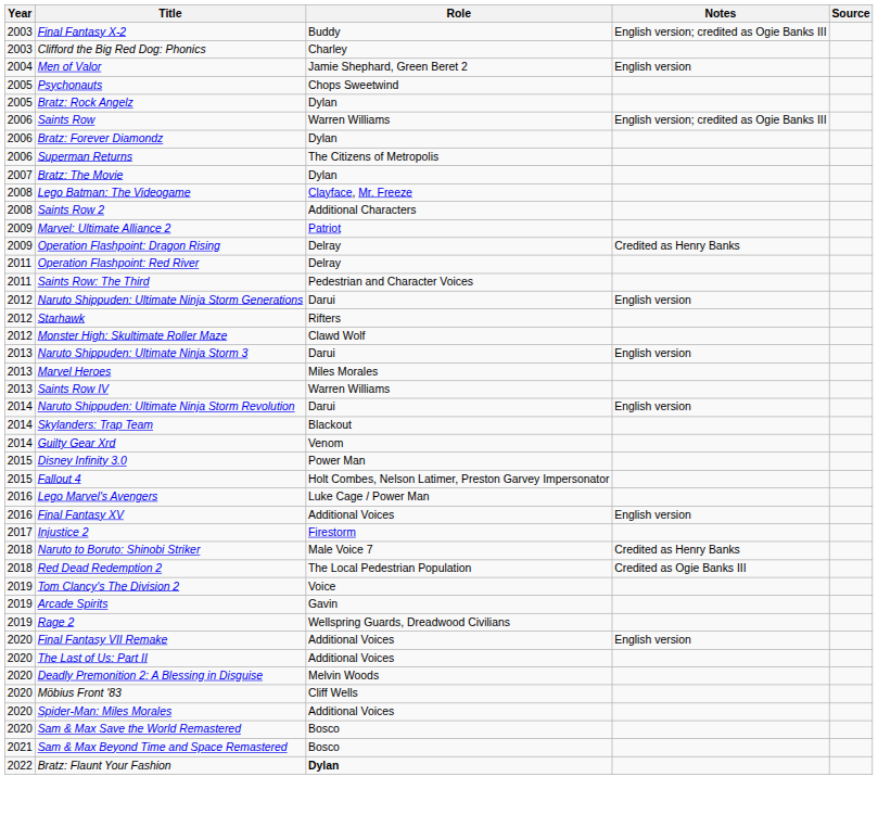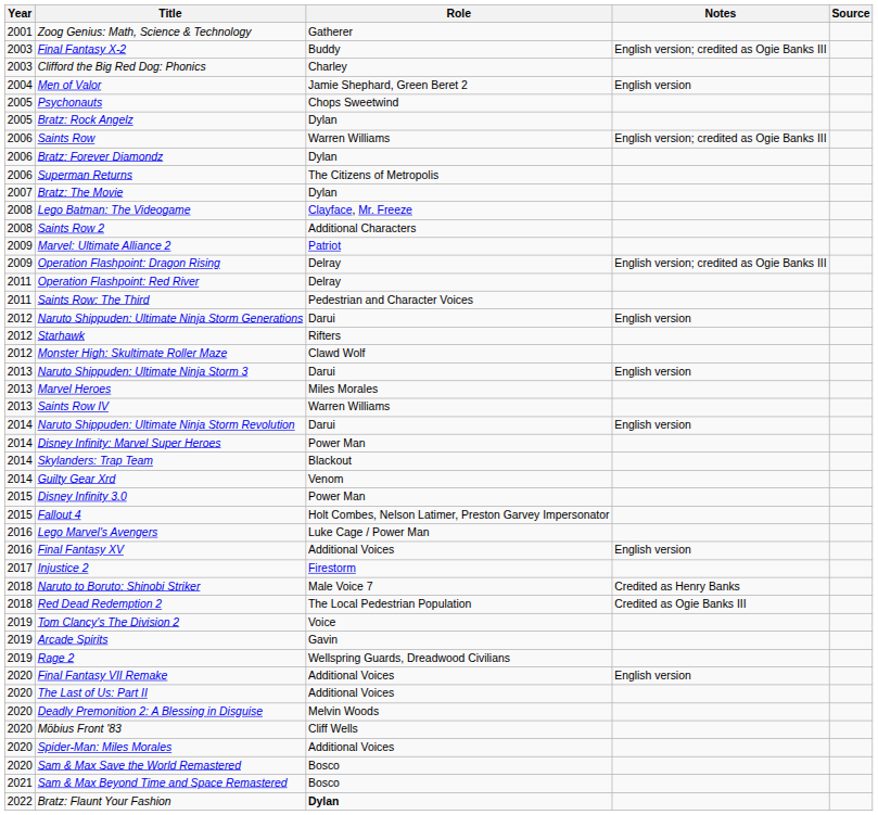 <table class="wikitable sortable">
 <tr>
 <th>Year</th>
 <th>Title</th>
 <th>Role</th>
 <th>Notes</th>
 <th>Source</th>
+</tr>
+<tr>
+<td>2001</td>
+<td><em>Zoog Genius: Math, Science & Technology</em></td>
+<td>Gatherer</td>
+<td></td>
+<td></td>
 </tr>
 <tr>
 <td>2003</td>
 <td><em><a href='#'>Final Fantasy X-2</a></em></td>
 <td>Buddy</td>
 <td>English version; credited as Ogie Banks III</td>
 <td></td>
 </tr>
 <tr>
 <td>2003</td>
 <td><em>Clifford the Big Red Dog: Phonics</em></td>
 <td>Charley</td>
 <td></td>
 <td></td>
 </tr>
 <tr>
 <td>2004</td>
 <td><em><a href='#'>Men of Valor</a></em></td>
 <td>Jamie Shephard, Green Beret 2</td>
 <td>English version</td>
 <td></td>
 </tr>
 <tr>
 <td>2005</td>
 <td><em><a href='#'>Psychonauts</a></em></td>
 <td>Chops Sweetwind</td>
 <td></td>
 <td></td>
 </tr>
 <tr>
 <td>2005</td>
 <td><em><a href='#'>Bratz: Rock Angelz</a></em></td>
 <td>Dylan</td>
 <td></td>
 <td></td>
 </tr>
 <tr>
 <td>2006</td>
 <td><em><a href='#'>Saints Row</a></em></td>
 <td>Warren Williams</td>
 <td>English version; credited as Ogie Banks III</td>
 <td></td>
 </tr>
 <tr>
 <td>2006</td>
 <td><em><a href='#'>Bratz: Forever Diamondz</a></em></td>
 <td>Dylan</td>
 <td></td>
 <td></td>
 </tr>
 <tr>
 <td>2006</td>
 <td><em><a href='#'>Superman Returns</a></em></td>
 <td>The Citizens of Metropolis</td>
 <td></td>
 <td></td>
 </tr>
 <tr>
 <td>2007</td>
 <td><em><a href='#'>Bratz: The Movie</a></em></td>
 <td>Dylan</td>
 <td></td>
 <td></td>
 </tr>
 <tr>
 <td>2008</td>
 <td><em><a href='#'>Lego Batman: The Videogame</a></em></td>
 <td><a href='#'>Clayface</a>, <a href='#'>Mr. Freeze</a></td>
 <td></td>
 <td></td>
 </tr>
 <tr>
 <td>2008</td>
 <td><em><a href='#'>Saints Row 2</a></em></td>
 <td>Additional Characters</td>
 <td></td>
 <td></td>
 </tr>
 <tr>
 <td>2009</td>
 <td><em><a href='#'>Marvel: Ultimate Alliance 2</a></em></td>
 <td><a href='#'>Patriot</a></td>
 <td></td>
 <td></td>
 </tr>
 <tr>
 <td>2009</td>
 <td><em><a href='#'>Operation Flashpoint: Dragon Rising</a></em></td>
 <td>Delray</td>
-<td>Credited as Henry Banks</td>
+<td>English version; credited as Ogie Banks III</td>
 <td></td>
 </tr>
 <tr>
 <td>2011</td>
 <td><em><a href='#'>Operation Flashpoint: Red River</a></em></td>
 <td>Delray</td>
 <td></td>
 <td></td>
 </tr>
 <tr>
 <td>2011</td>
 <td><em><a href='#'>Saints Row: The Third</a></em></td>
 <td>Pedestrian and Character Voices</td>
 <td></td>
 <td></td>
 </tr>
 <tr>
 <td>2012</td>
 <td><em><a href='#'>Naruto Shippuden: Ultimate Ninja Storm Generations</a></em></td>
 <td>Darui</td>
 <td>English version</td>
 <td></td>
 </tr>
 <tr>
 <td>2012</td>
 <td><em><a href='#'>Starhawk</a></em></td>
 <td>Rifters</td>
 <td></td>
 <td></td>
 </tr>
 <tr>
 <td>2012</td>
 <td><em><a href='#'>Monster High: Skultimate Roller Maze</a></em></td>
 <td>Clawd Wolf</td>
 <td></td>
 <td></td>
 </tr>
 <tr>
 <td>2013</td>
 <td><em><a href='#'>Naruto Shippuden: Ultimate Ninja Storm 3</a></em></td>
 <td>Darui</td>
 <td>English version</td>
 <td></td>
 </tr>
 <tr>
 <td>2013</td>
 <td><em><a href='#'>Marvel Heroes</a></em></td>
 <td>Miles Morales</td>
 <td></td>
 <td></td>
 </tr>
 <tr>
 <td>2013</td>
 <td><em><a href='#'>Saints Row IV</a></em></td>
 <td>Warren Williams</td>
 <td></td>
 <td></td>
 </tr>
 <tr>
 <td>2014</td>
 <td><em><a href='#'>Naruto Shippuden: Ultimate Ninja Storm Revolution</a></em></td>
 <td>Darui</td>
 <td>English version</td>
+<td></td>
+</tr>
+<tr>
+<td>2014</td>
+<td><em><a href='#'>Disney Infinity: Marvel Super Heroes</a></em></td>
+<td>Power Man</td>
+<td></td>
 <td></td>
 </tr>
 <tr>
 <td>2014</td>
 <td><em><a href='#'>Skylanders: Trap Team</a></em></td>
 <td>Blackout</td>
 <td></td>
 <td></td>
 </tr>
 <tr>
 <td>2014</td>
 <td><em><a href='#'>Guilty Gear Xrd</a></em></td>
 <td>Venom</td>
 <td></td>
 <td></td>
 </tr>
 <tr>
 <td>2015</td>
 <td><em><a href='#'>Disney Infinity 3.0</a></em></td>
 <td>Power Man</td>
 <td></td>
 <td></td>
 </tr>
 <tr>
 <td>2015</td>
 <td><em><a href='#'>Fallout 4</a></em></td>
 <td>Holt Combes, Nelson Latimer, Preston Garvey Impersonator</td>
 <td></td>
 <td></td>
 </tr>
 <tr>
 <td>2016</td>
 <td><em><a href='#'>Lego Marvel's Avengers</a></em></td>
 <td>Luke Cage / Power Man</td>
 <td></td>
 <td></td>
 </tr>
 <tr>
 <td>2016</td>
 <td><em><a href='#'>Final Fantasy XV</a></em></td>
 <td>Additional Voices</td>
 <td>English version</td>
 <td></td>
 </tr>
 <tr>
 <td>2017</td>
 <td><em><a href='#'>Injustice 2</a></em></td>
 <td><a href='#'>Firestorm</a></td>
 <td></td>
 <td></td>
 </tr>
 <tr>
 <td>2018</td>
 <td><em><a href='#'>Naruto to Boruto: Shinobi Striker</a></em></td>
 <td>Male Voice 7</td>
 <td>Credited as Henry Banks</td>
 <td></td>
 </tr>
 <tr>
 <td>2018</td>
 <td><em><a href='#'>Red Dead Redemption 2</a></em></td>
 <td>The Local Pedestrian Population</td>
 <td>Credited as Ogie Banks III</td>
 <td></td>
 </tr>
 <tr>
 <td>2019</td>
 <td><em><a href='#'>Tom Clancy's The Division 2</a></em></td>
 <td>Voice</td>
 <td></td>
 <td></td>
 </tr>
 <tr>
 <td>2019</td>
 <td><em><a href='#'>Arcade Spirits</a></em></td>
 <td>Gavin</td>
 <td></td>
 <td></td>
 </tr>
 <tr>
 <td>2019</td>
 <td><em><a href='#'>Rage 2</a></em></td>
 <td>Wellspring Guards, Dreadwood Civilians</td>
 <td></td>
 <td></td>
 </tr>
 <tr>
 <td>2020</td>
 <td><em><a href='#'>Final Fantasy VII Remake</a></em></td>
 <td>Additional Voices</td>
 <td>English version</td>
 <td></td>
 </tr>
 <tr>
 <td>2020</td>
 <td><em><a href='#'>The Last of Us: Part II</a></em></td>
 <td>Additional Voices</td>
 <td></td>
 <td></td>
 </tr>
 <tr>
 <td>2020</td>
 <td><em><a href='#'>Deadly Premonition 2: A Blessing in Disguise</a></em></td>
 <td>Melvin Woods</td>
 <td></td>
 <td></td>
 </tr>
 <tr>
 <td>2020</td>
 <td><em>Möbius Front '83</em></td>
 <td>Cliff Wells</td>
 <td></td>
 <td></td>
 </tr>
 <tr>
 <td>2020</td>
 <td><em><a href='#'>Spider-Man: Miles Morales</a></em></td>
 <td>Additional Voices</td>
 <td></td>
 <td></td>
 </tr>
 <tr>
 <td>2020</td>
 <td><em><a href='#'>Sam & Max Save the World Remastered</a></em></td>
 <td>Bosco</td>
 <td></td>
 <td></td>
 </tr>
 <tr>
 <td>2021</td>
 <td><em><a href='#'>Sam & Max Beyond Time and Space Remastered</a></em></td>
 <td>Bosco</td>
 <td></td>
 <td></td>
 </tr>
 <tr>
 <td>2022</td>
 <td><em>Bratz: Flaunt Your Fashion</em></td>
 <td><strong>Dylan</strong></td>
 <td></td>
 <td></td>
 </tr>
 </table>
